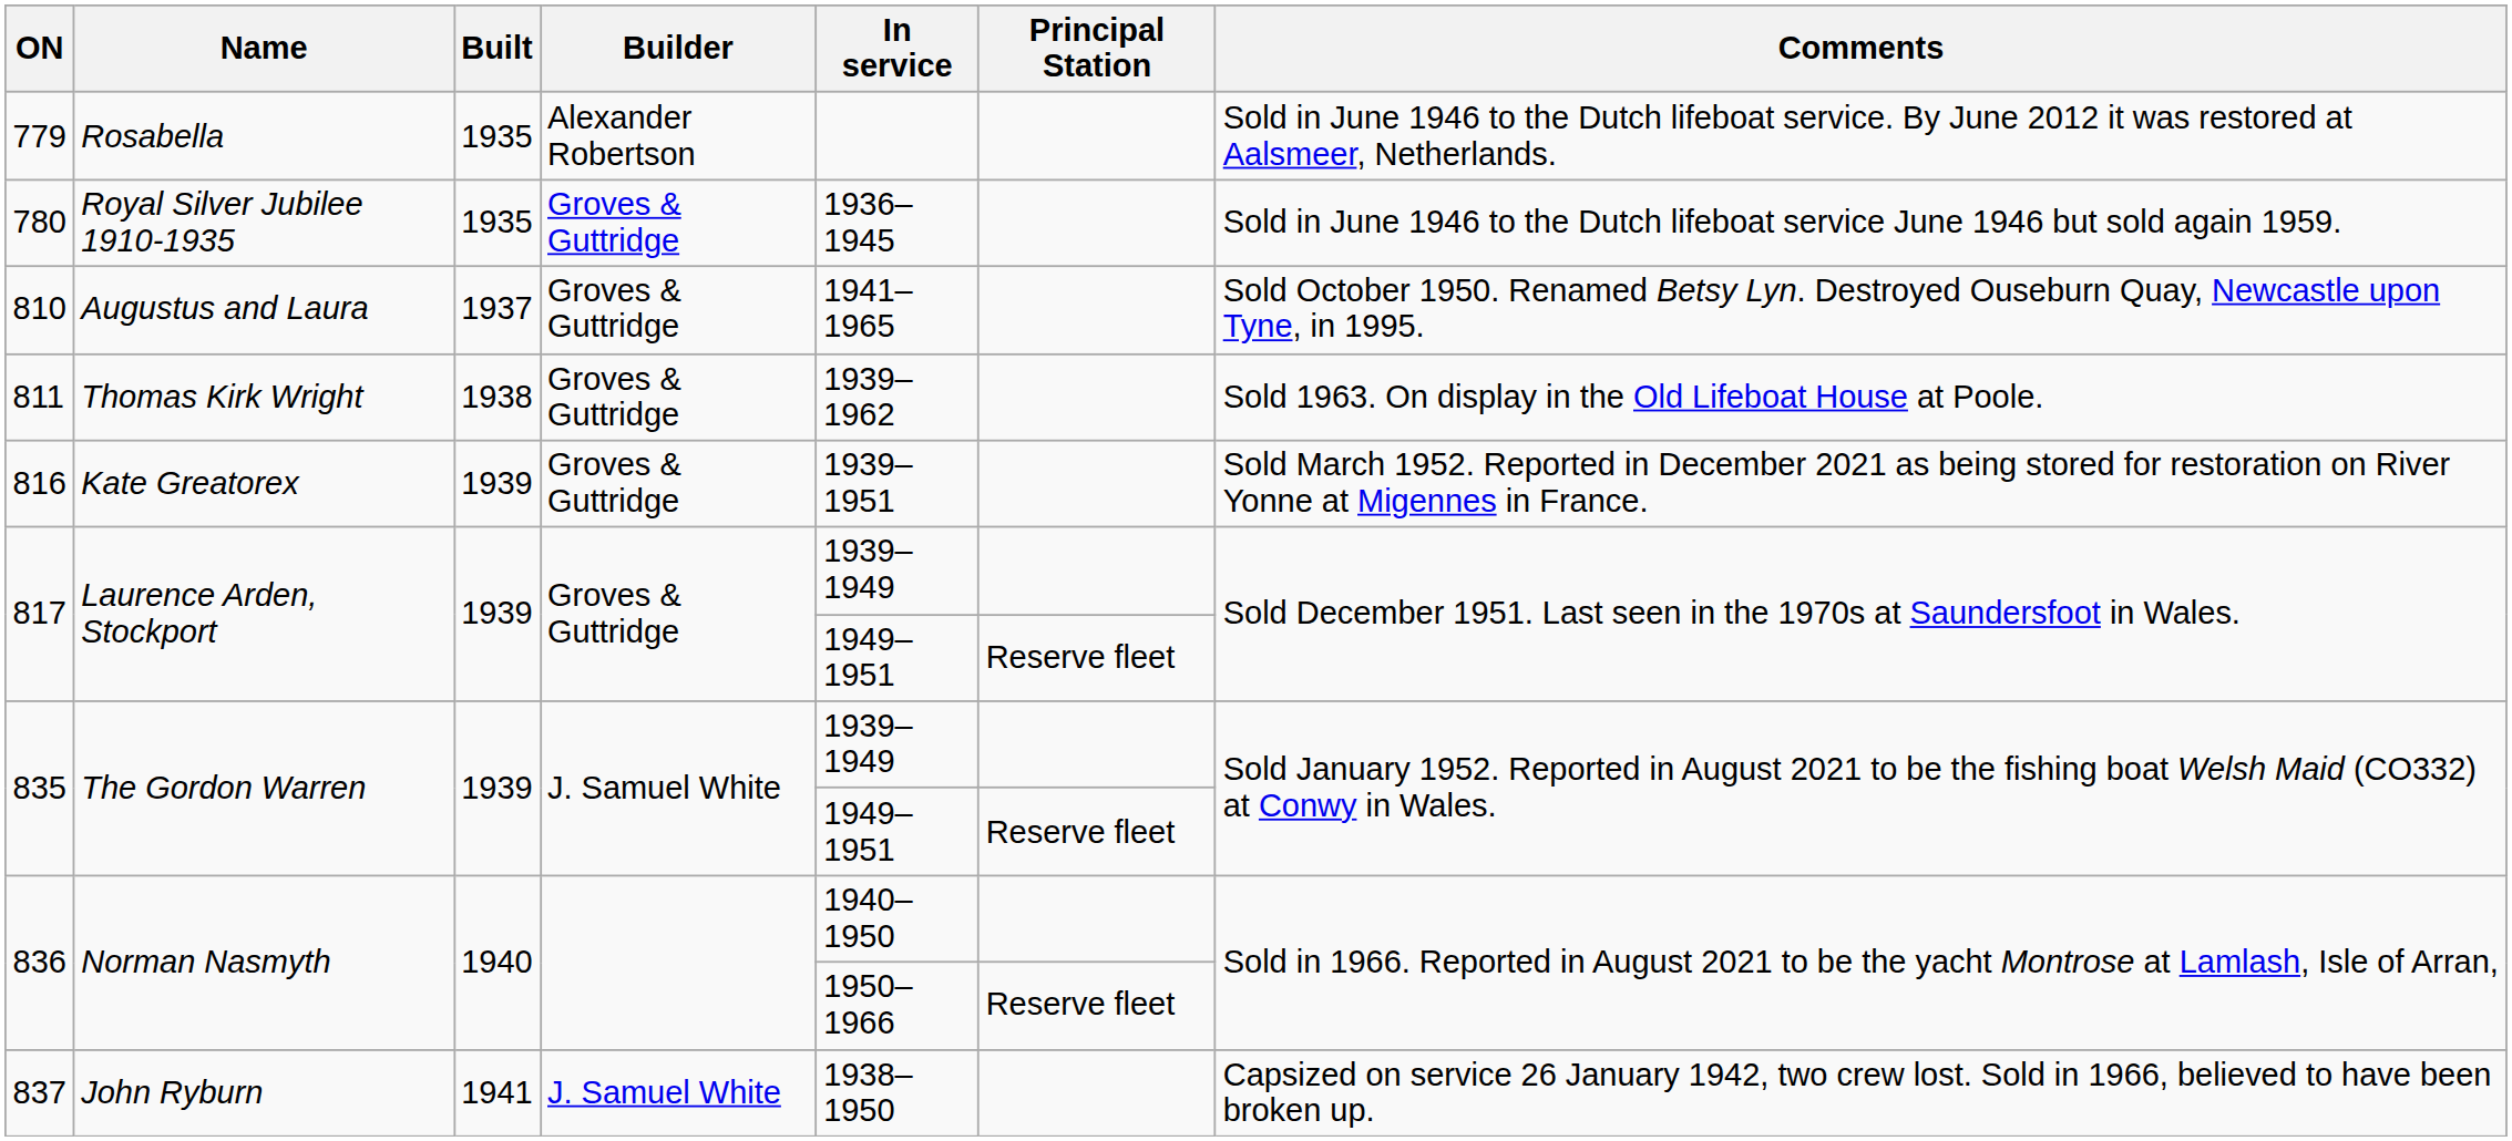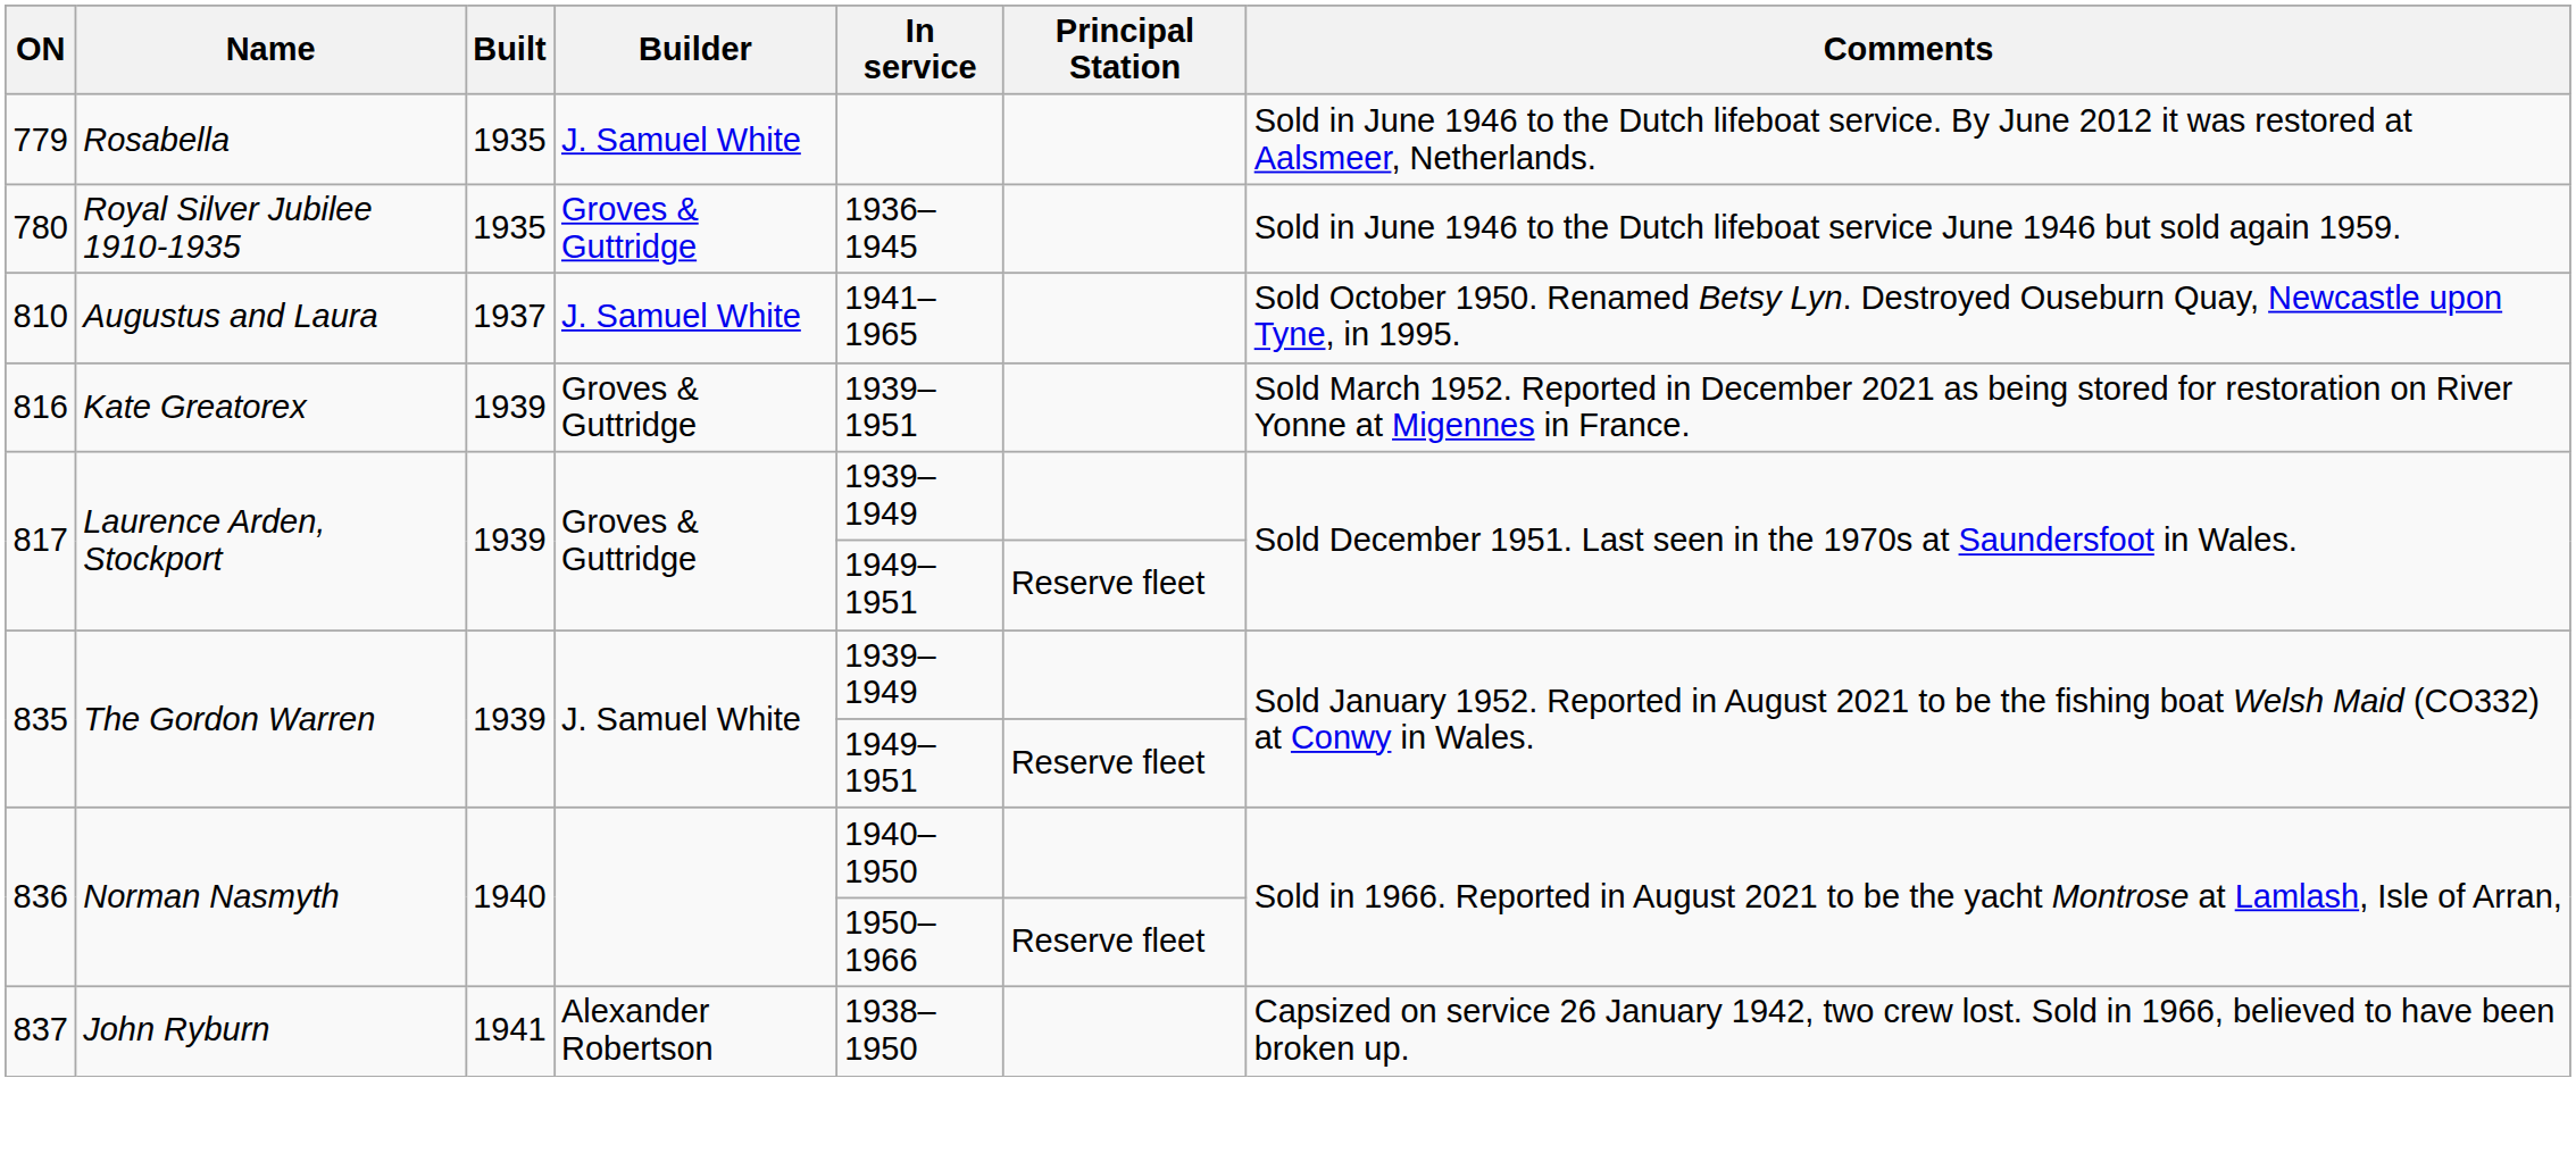 <table class="wikitable">
 <tr>
 <th>ON</th>
 <th>Name</th>
 <th>Built</th>
 <th>Builder</th>
 <th>In service</th>
 <th>Principal Station</th>
 <th>Comments</th>
 </tr>
 <tr>
 <td>779</td>
 <td><em>Rosabella</em></td>
 <td>1935</td>
-<td>Alexander Robertson</td>
+<td><a href='#'>J. Samuel White</a></td>
 <td></td>
 <td></td>
 <td>Sold in June 1946 to the Dutch lifeboat service. By June 2012 it was restored at <a href='#'>Aalsmeer</a>, Netherlands.</td>
 </tr>
 <tr>
 <td>780</td>
 <td><em>Royal Silver Jubilee 1910-1935</em></td>
 <td>1935</td>
 <td><a href='#'>Groves & Guttridge</a></td>
 <td>1936–1945</td>
 <td></td>
 <td>Sold in June 1946 to the Dutch lifeboat service June 1946 but sold again 1959.</td>
 </tr>
 <tr>
 <td>810</td>
 <td><em>Augustus and Laura</em></td>
 <td>1937</td>
-<td>Groves & Guttridge</td>
+<td><a href='#'>J. Samuel White</a></td>
 <td>1941–1965</td>
 <td></td>
 <td>Sold October 1950. Renamed <em>Betsy Lyn</em>. Destroyed Ouseburn Quay, <a href='#'>Newcastle upon Tyne</a>, in 1995.</td>
-</tr>
-<tr>
-<td>811</td>
-<td><em>Thomas Kirk Wright</em></td>
-<td>1938</td>
-<td>Groves & Guttridge</td>
-<td>1939–1962</td>
-<td></td>
-<td>Sold 1963. On display in the <a href='#'>Old Lifeboat House</a> at Poole.</td>
 </tr>
 <tr>
 <td>816</td>
 <td><em>Kate Greatorex</em></td>
 <td>1939</td>
 <td>Groves & Guttridge</td>
 <td>1939–1951</td>
 <td></td>
 <td>Sold March 1952. Reported in December 2021 as being stored for restoration on River Yonne at <a href='#'>Migennes</a> in France.</td>
 </tr>
 <tr>
 <td rowspan="2">817</td>
 <td rowspan="2"><em>Laurence Arden, Stockport</em></td>
 <td rowspan="2">1939</td>
 <td rowspan="2">Groves & Guttridge</td>
 <td>1939–1949</td>
 <td></td>
 <td rowspan="2">Sold December 1951. Last seen in the 1970s at <a href='#'>Saundersfoot</a> in Wales.</td>
 </tr>
 <tr>
 <td>1949–1951</td>
 <td>Reserve fleet</td>
 </tr>
 <tr>
 <td rowspan="2">835</td>
 <td rowspan="2"><em>The Gordon Warren</em></td>
 <td rowspan="2">1939</td>
 <td rowspan="2">J. Samuel White</td>
 <td>1939–1949</td>
 <td></td>
 <td rowspan="2">Sold January 1952. Reported in August 2021 to be the fishing boat <em>Welsh Maid</em> (CO332) at <a href='#'>Conwy</a> in Wales.</td>
 </tr>
 <tr>
 <td>1949–1951</td>
 <td>Reserve fleet</td>
 </tr>
 <tr>
 <td rowspan="2">836</td>
 <td rowspan="2"><em>Norman Nasmyth</em></td>
 <td rowspan="2">1940</td>
 <td rowspan="2"></td>
 <td>1940–1950</td>
 <td></td>
 <td rowspan="2">Sold in 1966. Reported in August 2021 to be the yacht <em>Montrose</em> at <a href='#'>Lamlash</a>, Isle of Arran,</td>
 </tr>
 <tr>
 <td>1950–1966</td>
 <td>Reserve fleet</td>
 </tr>
 <tr>
 <td>837</td>
 <td><em>John Ryburn</em></td>
 <td>1941</td>
-<td><a href='#'>J. Samuel White</a></td>
+<td>Alexander Robertson</td>
 <td>1938–1950</td>
 <td></td>
 <td>Capsized on service 26 January 1942, two crew lost. Sold in 1966, believed to have been broken up.</td>
 </tr>
 </table>
